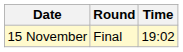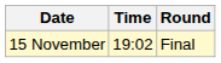 <table class="wikitable">
 <tr>
 <th>Date</th>
+<th>Time</th>
 <th>Round</th>
-<th>Time</th>
 </tr>
 <tr bgcolor="lemonchiffon">
 <td>15 November</td>
+<td>19:02</td>
 <td>Final</td>
-<td>19:02</td>
 </tr>
 </table>
